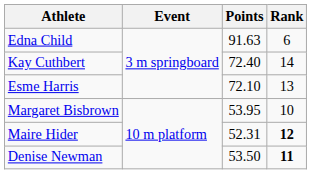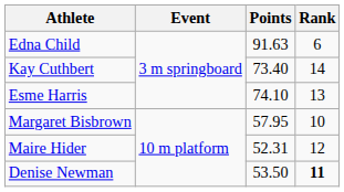 <table class=wikitable style=font-size:90%;text-align:center>
 <tr>
 <th>Athlete</th>
 <th>Event</th>
 <th>Points</th>
 <th>Rank</th>
 </tr>
 <tr>
 <td align=left><a href='#'>Edna Child</a></td>
 <td align=left rowspan=3><a href='#'>3 m springboard</a></td>
 <td>91.63</td>
 <td>6</td>
 </tr>
 <tr>
 <td align=left><a href='#'>Kay Cuthbert</a></td>
-<td>72.40</td>
+<td>73.40</td>
 <td>14</td>
 </tr>
 <tr>
 <td align=left><a href='#'>Esme Harris</a></td>
-<td>72.10</td>
+<td>74.10</td>
 <td>13</td>
 </tr>
 <tr>
 <td align=left><a href='#'>Margaret Bisbrown</a></td>
 <td align=left rowspan=3><a href='#'>10 m platform</a></td>
-<td>53.95</td>
+<td>57.95</td>
 <td>10</td>
 </tr>
 <tr>
 <td align=left><a href='#'>Maire Hider</a></td>
 <td>52.31</td>
-<td><strong>12</strong></td>
+<td>12</td>
 </tr>
 <tr>
 <td align=left><a href='#'>Denise Newman</a></td>
 <td>53.50</td>
 <td><strong>11</strong></td>
 </tr>
 </table>
